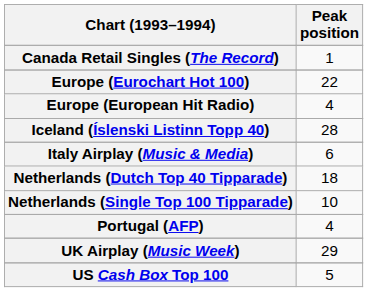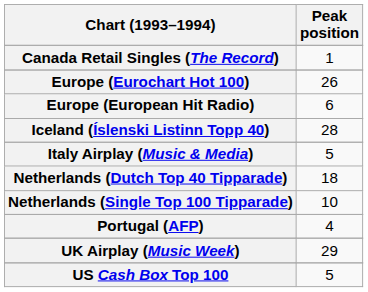 <table class="wikitable sortable plainrowheaders" style="text-align:center">
 <tr>
 <th>Chart (1993–1994)</th>
 <th>Peak<br>position</th>
 </tr>
 <tr>
 </tr>
 <tr>
 <th scope="row">Canada Retail Singles (<em><a href='#'>The Record</a></em>)</th>
 <td>1</td>
 </tr>
 <tr>
 </tr>
 <tr>
 </tr>
 <tr>
 <th scope="row">Europe (<a href='#'>Eurochart Hot 100</a>)</th>
-<td>22</td>
+<td>26</td>
 </tr>
 <tr>
 <th scope="row">Europe (European Hit Radio)</th>
-<td>4</td>
+<td>6</td>
 </tr>
 <tr>
 </tr>
 <tr>
 <th scope="row">Iceland (<a href='#'>Íslenski Listinn Topp 40</a>)</th>
 <td>28</td>
 </tr>
 <tr>
 </tr>
 <tr>
 <th scope="row">Italy Airplay (<em><a href='#'>Music & Media</a></em>)</th>
-<td>6</td>
+<td>5</td>
 </tr>
 <tr>
 <th scope="row">Netherlands (<a href='#'>Dutch Top 40 Tipparade</a>)</th>
 <td>18</td>
 </tr>
 <tr>
 <th scope="row">Netherlands (<a href='#'>Single Top 100 Tipparade</a>)</th>
 <td>10</td>
 </tr>
 <tr>
 </tr>
 <tr>
 <th scope="row">Portugal (<a href='#'>AFP</a>)</th>
 <td>4</td>
 </tr>
 <tr>
 </tr>
 <tr>
 <th scope="row">UK Airplay (<em><a href='#'>Music Week</a></em>)</th>
 <td>29</td>
 </tr>
 <tr>
 </tr>
 <tr>
 </tr>
 <tr>
 </tr>
 <tr>
 <th scope="row">US <a href='#'><em>Cash Box</em> Top 100</a></th>
 <td>5</td>
 </tr>
 </table>
